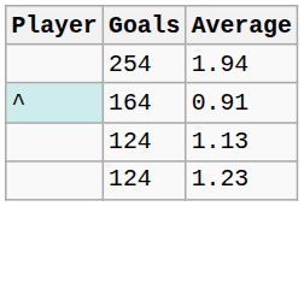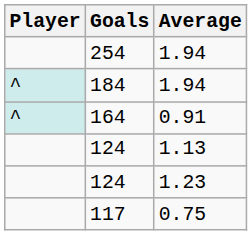 <table class="wikitable sortable">
 <tr>
 <th>Player</th>
 <th>Goals</th>
 <th>Average</th>
 </tr>
 <tr>
 <td></td>
 <td>254</td>
+<td>1.94</td>
+</tr>
+<tr>
+<td style="text-align:left; background:#cfecec;">^</td>
+<td>184</td>
 <td>1.94</td>
 </tr>
 <tr>
 <td style="text-align:left; background:#cfecec;">^</td>
 <td>164</td>
 <td>0.91</td>
 </tr>
 <tr>
 <td></td>
 <td>124</td>
 <td>1.13</td>
 </tr>
 <tr>
 <td></td>
 <td>124</td>
 <td>1.23</td>
 </tr>
+<tr>
+<td></td>
+<td>117</td>
+<td>0.75</td>
+</tr>
 </table>
